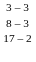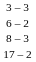 <table style="text-align:center">
 <tr>
 <th width=200></th>
 <th width=100></th>
 <th width=200></th>
 </tr>
 <tr>
 <td align=right><strong></strong></td>
 <td>3 – 3</td>
 <td align=left><strong></strong></td>
 </tr>
 <tr>
 <td align=right><strong></strong></td>
+<td>6 – 2</td>
+<td align=left></td>
+</tr>
+<tr>
+<td align=right><strong></strong></td>
 <td>8 – 3</td>
 <td align=left></td>
 </tr>
 <tr>
 <td align=right><strong></strong></td>
 <td>17 – 2</td>
 <td align=left></td>
 </tr>
 </table>
